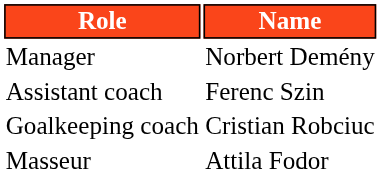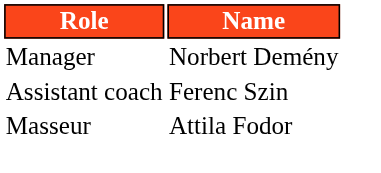 <table class="toccolours">
 <tr>
 <th style="background:#fa451a;color:#FFFFFF;border:1px solid #000000">Role</th>
 <th style="background:#fa451a;color:#FFFFFF;border:1px solid #000000">Name</th>
 </tr>
 <tr>
 <td>Manager</td>
 <td> Norbert Demény</td>
 </tr>
 <tr>
 <td>Assistant coach</td>
 <td> Ferenc Szin</td>
 </tr>
 <tr>
-<td>Goalkeeping coach</td>
-<td> Cristian Robciuc</td>
-</tr>
-<tr>
 <td>Masseur</td>
 <td> Attila Fodor</td>
 </tr>
 </table>
